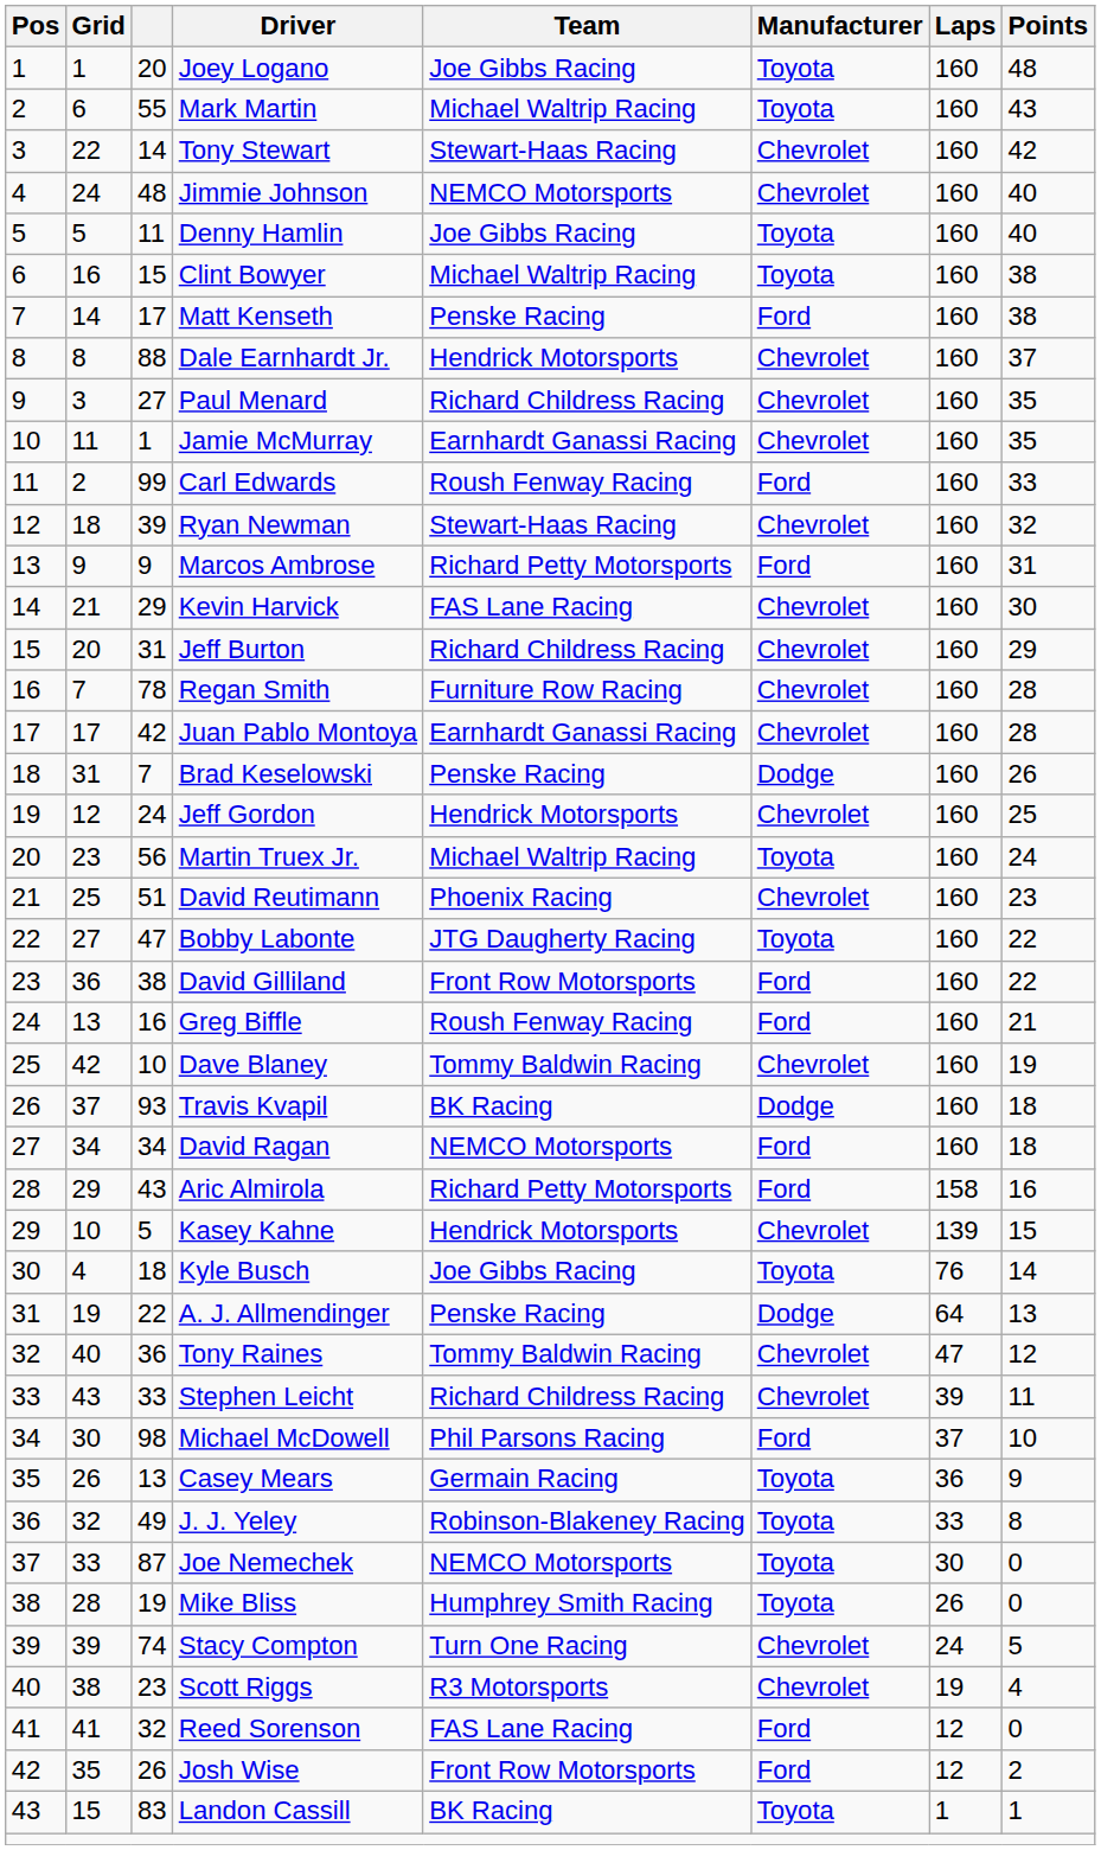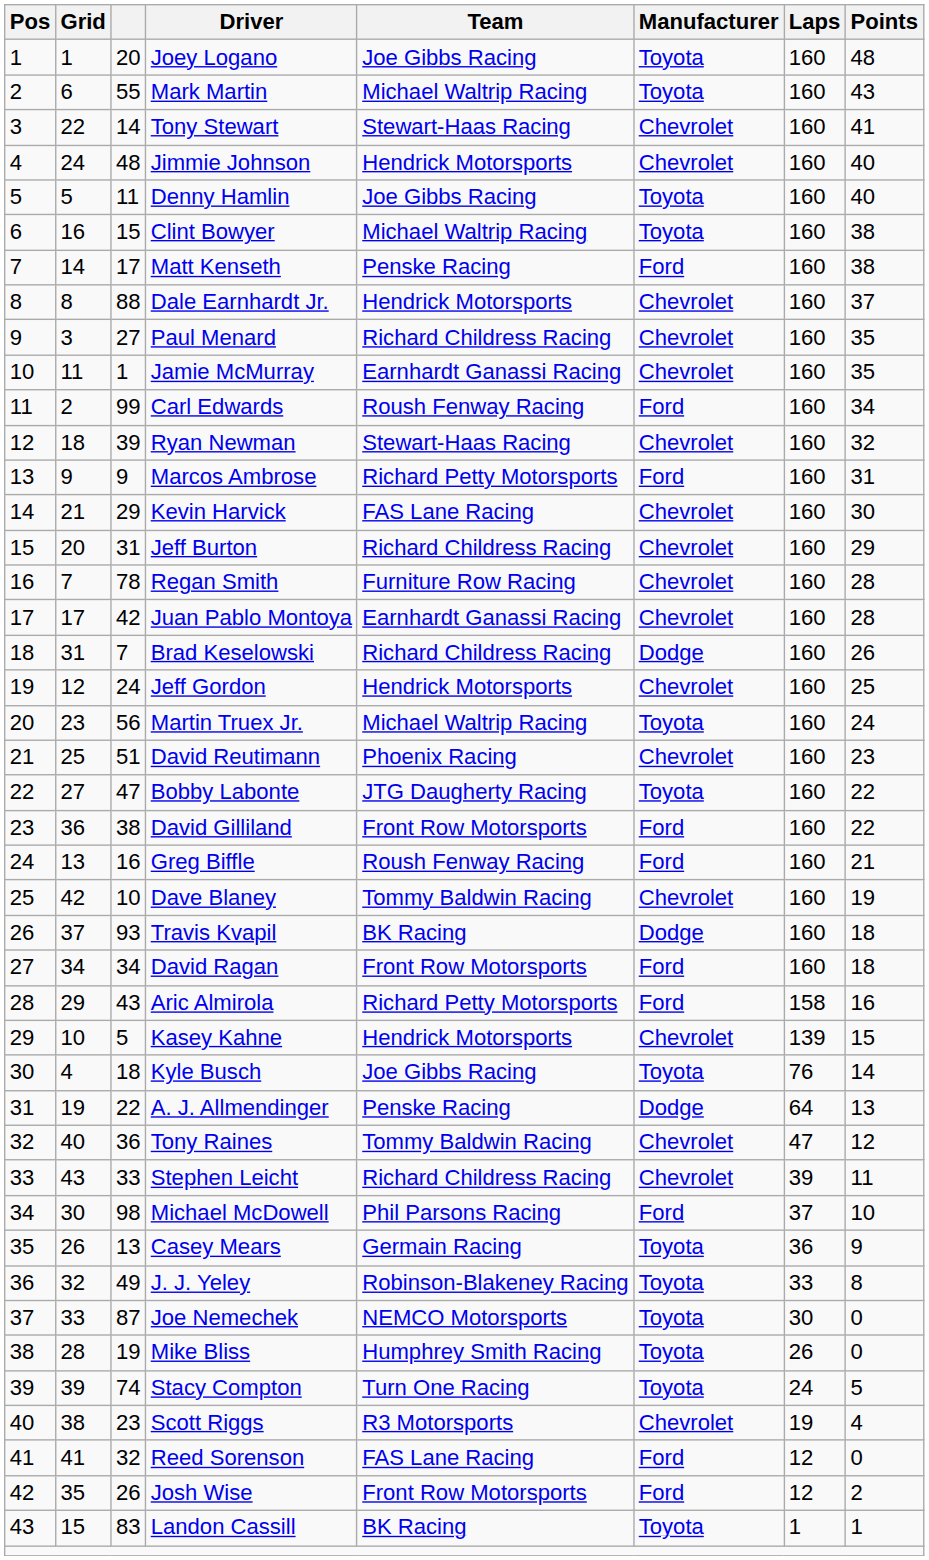 <table class="sortable wikitable" border="1">
 <tr>
 <th>Pos</th>
 <th>Grid</th>
 <th></th>
 <th>Driver</th>
 <th>Team</th>
 <th>Manufacturer</th>
 <th>Laps</th>
 <th>Points</th>
 </tr>
 <tr>
 <td>1</td>
 <td>1</td>
 <td>20</td>
 <td><a href='#'>Joey Logano</a></td>
 <td><a href='#'>Joe Gibbs Racing</a></td>
 <td><a href='#'>Toyota</a></td>
 <td>160</td>
 <td>48</td>
 </tr>
 <tr>
 <td>2</td>
 <td>6</td>
 <td>55</td>
 <td><a href='#'>Mark Martin</a></td>
 <td><a href='#'>Michael Waltrip Racing</a></td>
 <td><a href='#'>Toyota</a></td>
 <td>160</td>
 <td>43</td>
 </tr>
 <tr>
 <td>3</td>
 <td>22</td>
 <td>14</td>
 <td><a href='#'>Tony Stewart</a></td>
 <td><a href='#'>Stewart-Haas Racing</a></td>
 <td><a href='#'>Chevrolet</a></td>
 <td>160</td>
-<td>42</td>
+<td>41</td>
 </tr>
 <tr>
 <td>4</td>
 <td>24</td>
 <td>48</td>
 <td><a href='#'>Jimmie Johnson</a></td>
-<td><a href='#'>NEMCO Motorsports</a></td>
+<td><a href='#'>Hendrick Motorsports</a></td>
 <td><a href='#'>Chevrolet</a></td>
 <td>160</td>
 <td>40</td>
 </tr>
 <tr>
 <td>5</td>
 <td>5</td>
 <td>11</td>
 <td><a href='#'>Denny Hamlin</a></td>
 <td><a href='#'>Joe Gibbs Racing</a></td>
 <td><a href='#'>Toyota</a></td>
 <td>160</td>
 <td>40</td>
 </tr>
 <tr>
 <td>6</td>
 <td>16</td>
 <td>15</td>
 <td><a href='#'>Clint Bowyer</a></td>
 <td><a href='#'>Michael Waltrip Racing</a></td>
 <td><a href='#'>Toyota</a></td>
 <td>160</td>
 <td>38</td>
 </tr>
 <tr>
 <td>7</td>
 <td>14</td>
 <td>17</td>
 <td><a href='#'>Matt Kenseth</a></td>
 <td><a href='#'>Penske Racing</a></td>
 <td><a href='#'>Ford</a></td>
 <td>160</td>
 <td>38</td>
 </tr>
 <tr>
 <td>8</td>
 <td>8</td>
 <td>88</td>
 <td><a href='#'>Dale Earnhardt Jr.</a></td>
 <td><a href='#'>Hendrick Motorsports</a></td>
 <td><a href='#'>Chevrolet</a></td>
 <td>160</td>
 <td>37</td>
 </tr>
 <tr>
 <td>9</td>
 <td>3</td>
 <td>27</td>
 <td><a href='#'>Paul Menard</a></td>
 <td><a href='#'>Richard Childress Racing</a></td>
 <td><a href='#'>Chevrolet</a></td>
 <td>160</td>
 <td>35</td>
 </tr>
 <tr>
 <td>10</td>
 <td>11</td>
 <td>1</td>
 <td><a href='#'>Jamie McMurray</a></td>
 <td><a href='#'>Earnhardt Ganassi Racing</a></td>
 <td><a href='#'>Chevrolet</a></td>
 <td>160</td>
 <td>35</td>
 </tr>
 <tr>
 <td>11</td>
 <td>2</td>
 <td>99</td>
 <td><a href='#'>Carl Edwards</a></td>
 <td><a href='#'>Roush Fenway Racing</a></td>
 <td><a href='#'>Ford</a></td>
 <td>160</td>
-<td>33</td>
+<td>34</td>
 </tr>
 <tr>
 <td>12</td>
 <td>18</td>
 <td>39</td>
 <td><a href='#'>Ryan Newman</a></td>
 <td><a href='#'>Stewart-Haas Racing</a></td>
 <td><a href='#'>Chevrolet</a></td>
 <td>160</td>
 <td>32</td>
 </tr>
 <tr>
 <td>13</td>
 <td>9</td>
 <td>9</td>
 <td><a href='#'>Marcos Ambrose</a></td>
 <td><a href='#'>Richard Petty Motorsports</a></td>
 <td><a href='#'>Ford</a></td>
 <td>160</td>
 <td>31</td>
 </tr>
 <tr>
 <td>14</td>
 <td>21</td>
 <td>29</td>
 <td><a href='#'>Kevin Harvick</a></td>
 <td><a href='#'>FAS Lane Racing</a></td>
 <td><a href='#'>Chevrolet</a></td>
 <td>160</td>
 <td>30</td>
 </tr>
 <tr>
 <td>15</td>
 <td>20</td>
 <td>31</td>
 <td><a href='#'>Jeff Burton</a></td>
 <td><a href='#'>Richard Childress Racing</a></td>
 <td><a href='#'>Chevrolet</a></td>
 <td>160</td>
 <td>29</td>
 </tr>
 <tr>
 <td>16</td>
 <td>7</td>
 <td>78</td>
 <td><a href='#'>Regan Smith</a></td>
 <td><a href='#'>Furniture Row Racing</a></td>
 <td><a href='#'>Chevrolet</a></td>
 <td>160</td>
 <td>28</td>
 </tr>
 <tr>
 <td>17</td>
 <td>17</td>
 <td>42</td>
 <td><a href='#'>Juan Pablo Montoya</a></td>
 <td><a href='#'>Earnhardt Ganassi Racing</a></td>
 <td><a href='#'>Chevrolet</a></td>
 <td>160</td>
 <td>28</td>
 </tr>
 <tr>
 <td>18</td>
 <td>31</td>
 <td>7</td>
 <td><a href='#'>Brad Keselowski</a></td>
-<td><a href='#'>Penske Racing</a></td>
+<td><a href='#'>Richard Childress Racing</a></td>
 <td><a href='#'>Dodge</a></td>
 <td>160</td>
 <td>26</td>
 </tr>
 <tr>
 <td>19</td>
 <td>12</td>
 <td>24</td>
 <td><a href='#'>Jeff Gordon</a></td>
 <td><a href='#'>Hendrick Motorsports</a></td>
 <td><a href='#'>Chevrolet</a></td>
 <td>160</td>
 <td>25</td>
 </tr>
 <tr>
 <td>20</td>
 <td>23</td>
 <td>56</td>
 <td><a href='#'>Martin Truex Jr.</a></td>
 <td><a href='#'>Michael Waltrip Racing</a></td>
 <td><a href='#'>Toyota</a></td>
 <td>160</td>
 <td>24</td>
 </tr>
 <tr>
 <td>21</td>
 <td>25</td>
 <td>51</td>
 <td><a href='#'>David Reutimann</a></td>
 <td><a href='#'>Phoenix Racing</a></td>
 <td><a href='#'>Chevrolet</a></td>
 <td>160</td>
 <td>23</td>
 </tr>
 <tr>
 <td>22</td>
 <td>27</td>
 <td>47</td>
 <td><a href='#'>Bobby Labonte</a></td>
 <td><a href='#'>JTG Daugherty Racing</a></td>
 <td><a href='#'>Toyota</a></td>
 <td>160</td>
 <td>22</td>
 </tr>
 <tr>
 <td>23</td>
 <td>36</td>
 <td>38</td>
 <td><a href='#'>David Gilliland</a></td>
 <td><a href='#'>Front Row Motorsports</a></td>
 <td><a href='#'>Ford</a></td>
 <td>160</td>
 <td>22</td>
 </tr>
 <tr>
 <td>24</td>
 <td>13</td>
 <td>16</td>
 <td><a href='#'>Greg Biffle</a></td>
 <td><a href='#'>Roush Fenway Racing</a></td>
 <td><a href='#'>Ford</a></td>
 <td>160</td>
 <td>21</td>
 </tr>
 <tr>
 <td>25</td>
 <td>42</td>
 <td>10</td>
 <td><a href='#'>Dave Blaney</a></td>
 <td><a href='#'>Tommy Baldwin Racing</a></td>
 <td><a href='#'>Chevrolet</a></td>
 <td>160</td>
 <td>19</td>
 </tr>
 <tr>
 <td>26</td>
 <td>37</td>
 <td>93</td>
 <td><a href='#'>Travis Kvapil</a></td>
 <td><a href='#'>BK Racing</a></td>
 <td><a href='#'>Dodge</a></td>
 <td>160</td>
 <td>18</td>
 </tr>
 <tr>
 <td>27</td>
 <td>34</td>
 <td>34</td>
 <td><a href='#'>David Ragan</a></td>
-<td><a href='#'>NEMCO Motorsports</a></td>
+<td><a href='#'>Front Row Motorsports</a></td>
 <td><a href='#'>Ford</a></td>
 <td>160</td>
 <td>18</td>
 </tr>
 <tr>
 <td>28</td>
 <td>29</td>
 <td>43</td>
 <td><a href='#'>Aric Almirola</a></td>
 <td><a href='#'>Richard Petty Motorsports</a></td>
 <td><a href='#'>Ford</a></td>
 <td>158</td>
 <td>16</td>
 </tr>
 <tr>
 <td>29</td>
 <td>10</td>
 <td>5</td>
 <td><a href='#'>Kasey Kahne</a></td>
 <td><a href='#'>Hendrick Motorsports</a></td>
 <td><a href='#'>Chevrolet</a></td>
 <td>139</td>
 <td>15</td>
 </tr>
 <tr>
 <td>30</td>
 <td>4</td>
 <td>18</td>
 <td><a href='#'>Kyle Busch</a></td>
 <td><a href='#'>Joe Gibbs Racing</a></td>
 <td><a href='#'>Toyota</a></td>
 <td>76</td>
 <td>14</td>
 </tr>
 <tr>
 <td>31</td>
 <td>19</td>
 <td>22</td>
 <td><a href='#'>A. J. Allmendinger</a></td>
 <td><a href='#'>Penske Racing</a></td>
 <td><a href='#'>Dodge</a></td>
 <td>64</td>
 <td>13</td>
 </tr>
 <tr>
 <td>32</td>
 <td>40</td>
 <td>36</td>
 <td><a href='#'>Tony Raines</a></td>
 <td><a href='#'>Tommy Baldwin Racing</a></td>
 <td><a href='#'>Chevrolet</a></td>
 <td>47</td>
 <td>12</td>
 </tr>
 <tr>
 <td>33</td>
 <td>43</td>
 <td>33</td>
 <td><a href='#'>Stephen Leicht</a></td>
 <td><a href='#'>Richard Childress Racing</a></td>
 <td><a href='#'>Chevrolet</a></td>
 <td>39</td>
 <td>11</td>
 </tr>
 <tr>
 <td>34</td>
 <td>30</td>
 <td>98</td>
 <td><a href='#'>Michael McDowell</a></td>
 <td><a href='#'>Phil Parsons Racing</a></td>
 <td><a href='#'>Ford</a></td>
 <td>37</td>
 <td>10</td>
 </tr>
 <tr>
 <td>35</td>
 <td>26</td>
 <td>13</td>
 <td><a href='#'>Casey Mears</a></td>
 <td><a href='#'>Germain Racing</a></td>
 <td><a href='#'>Toyota</a></td>
 <td>36</td>
 <td>9</td>
 </tr>
 <tr>
 <td>36</td>
 <td>32</td>
 <td>49</td>
 <td><a href='#'>J. J. Yeley</a></td>
 <td><a href='#'>Robinson-Blakeney Racing</a></td>
 <td><a href='#'>Toyota</a></td>
 <td>33</td>
 <td>8</td>
 </tr>
 <tr>
 <td>37</td>
 <td>33</td>
 <td>87</td>
 <td><a href='#'>Joe Nemechek</a></td>
 <td><a href='#'>NEMCO Motorsports</a></td>
 <td><a href='#'>Toyota</a></td>
 <td>30</td>
 <td>0</td>
 </tr>
 <tr>
 <td>38</td>
 <td>28</td>
 <td>19</td>
 <td><a href='#'>Mike Bliss</a></td>
 <td><a href='#'>Humphrey Smith Racing</a></td>
 <td><a href='#'>Toyota</a></td>
 <td>26</td>
 <td>0</td>
 </tr>
 <tr>
 <td>39</td>
 <td>39</td>
 <td>74</td>
 <td><a href='#'>Stacy Compton</a></td>
 <td><a href='#'>Turn One Racing</a></td>
-<td><a href='#'>Chevrolet</a></td>
+<td><a href='#'>Toyota</a></td>
 <td>24</td>
 <td>5</td>
 </tr>
 <tr>
 <td>40</td>
 <td>38</td>
 <td>23</td>
 <td><a href='#'>Scott Riggs</a></td>
 <td><a href='#'>R3 Motorsports</a></td>
 <td><a href='#'>Chevrolet</a></td>
 <td>19</td>
 <td>4</td>
 </tr>
 <tr>
 <td>41</td>
 <td>41</td>
 <td>32</td>
 <td><a href='#'>Reed Sorenson</a></td>
 <td><a href='#'>FAS Lane Racing</a></td>
 <td><a href='#'>Ford</a></td>
 <td>12</td>
 <td>0</td>
 </tr>
 <tr>
 <td>42</td>
 <td>35</td>
 <td>26</td>
 <td><a href='#'>Josh Wise</a></td>
 <td><a href='#'>Front Row Motorsports</a></td>
 <td><a href='#'>Ford</a></td>
 <td>12</td>
 <td>2</td>
 </tr>
 <tr>
 <td>43</td>
 <td>15</td>
 <td>83</td>
 <td><a href='#'>Landon Cassill</a></td>
 <td><a href='#'>BK Racing</a></td>
 <td><a href='#'>Toyota</a></td>
 <td>1</td>
 <td>1</td>
 </tr>
 <tr class="sortbottom">
 <td colspan="9"></td>
 </tr>
 </table>
